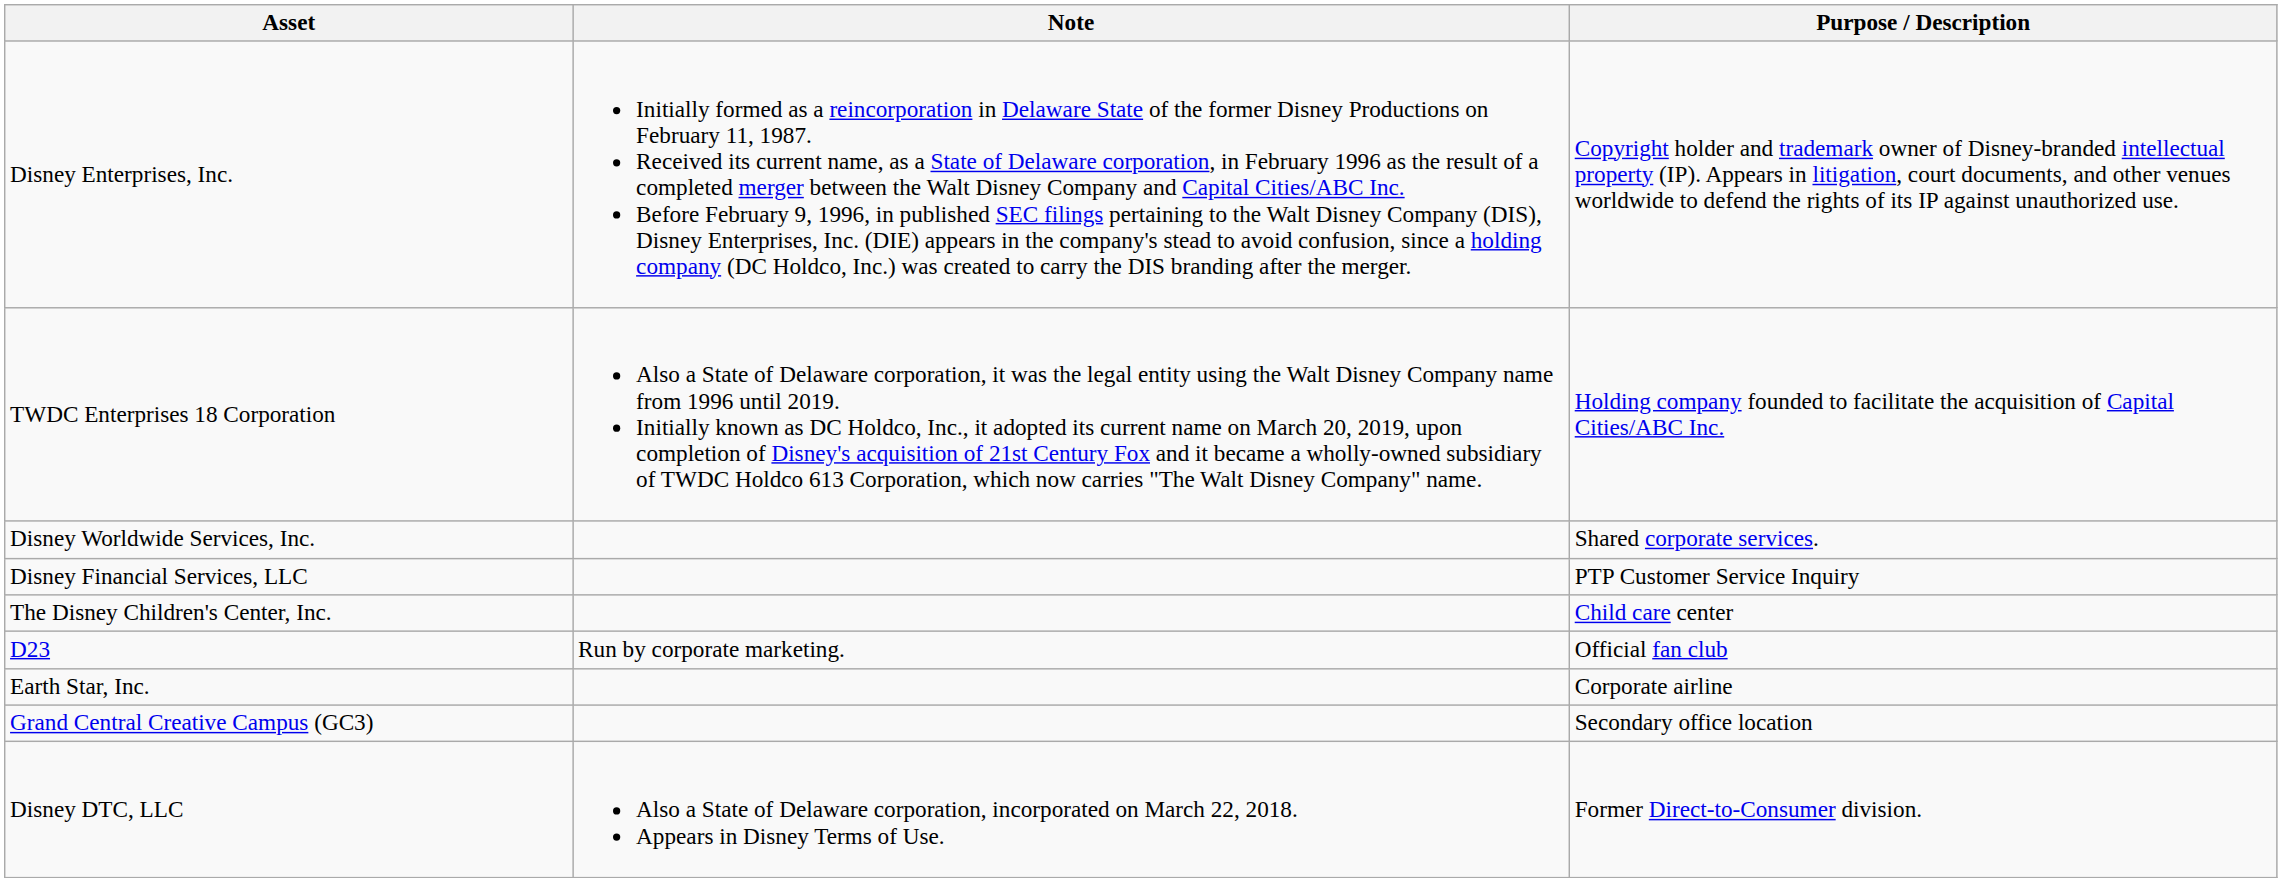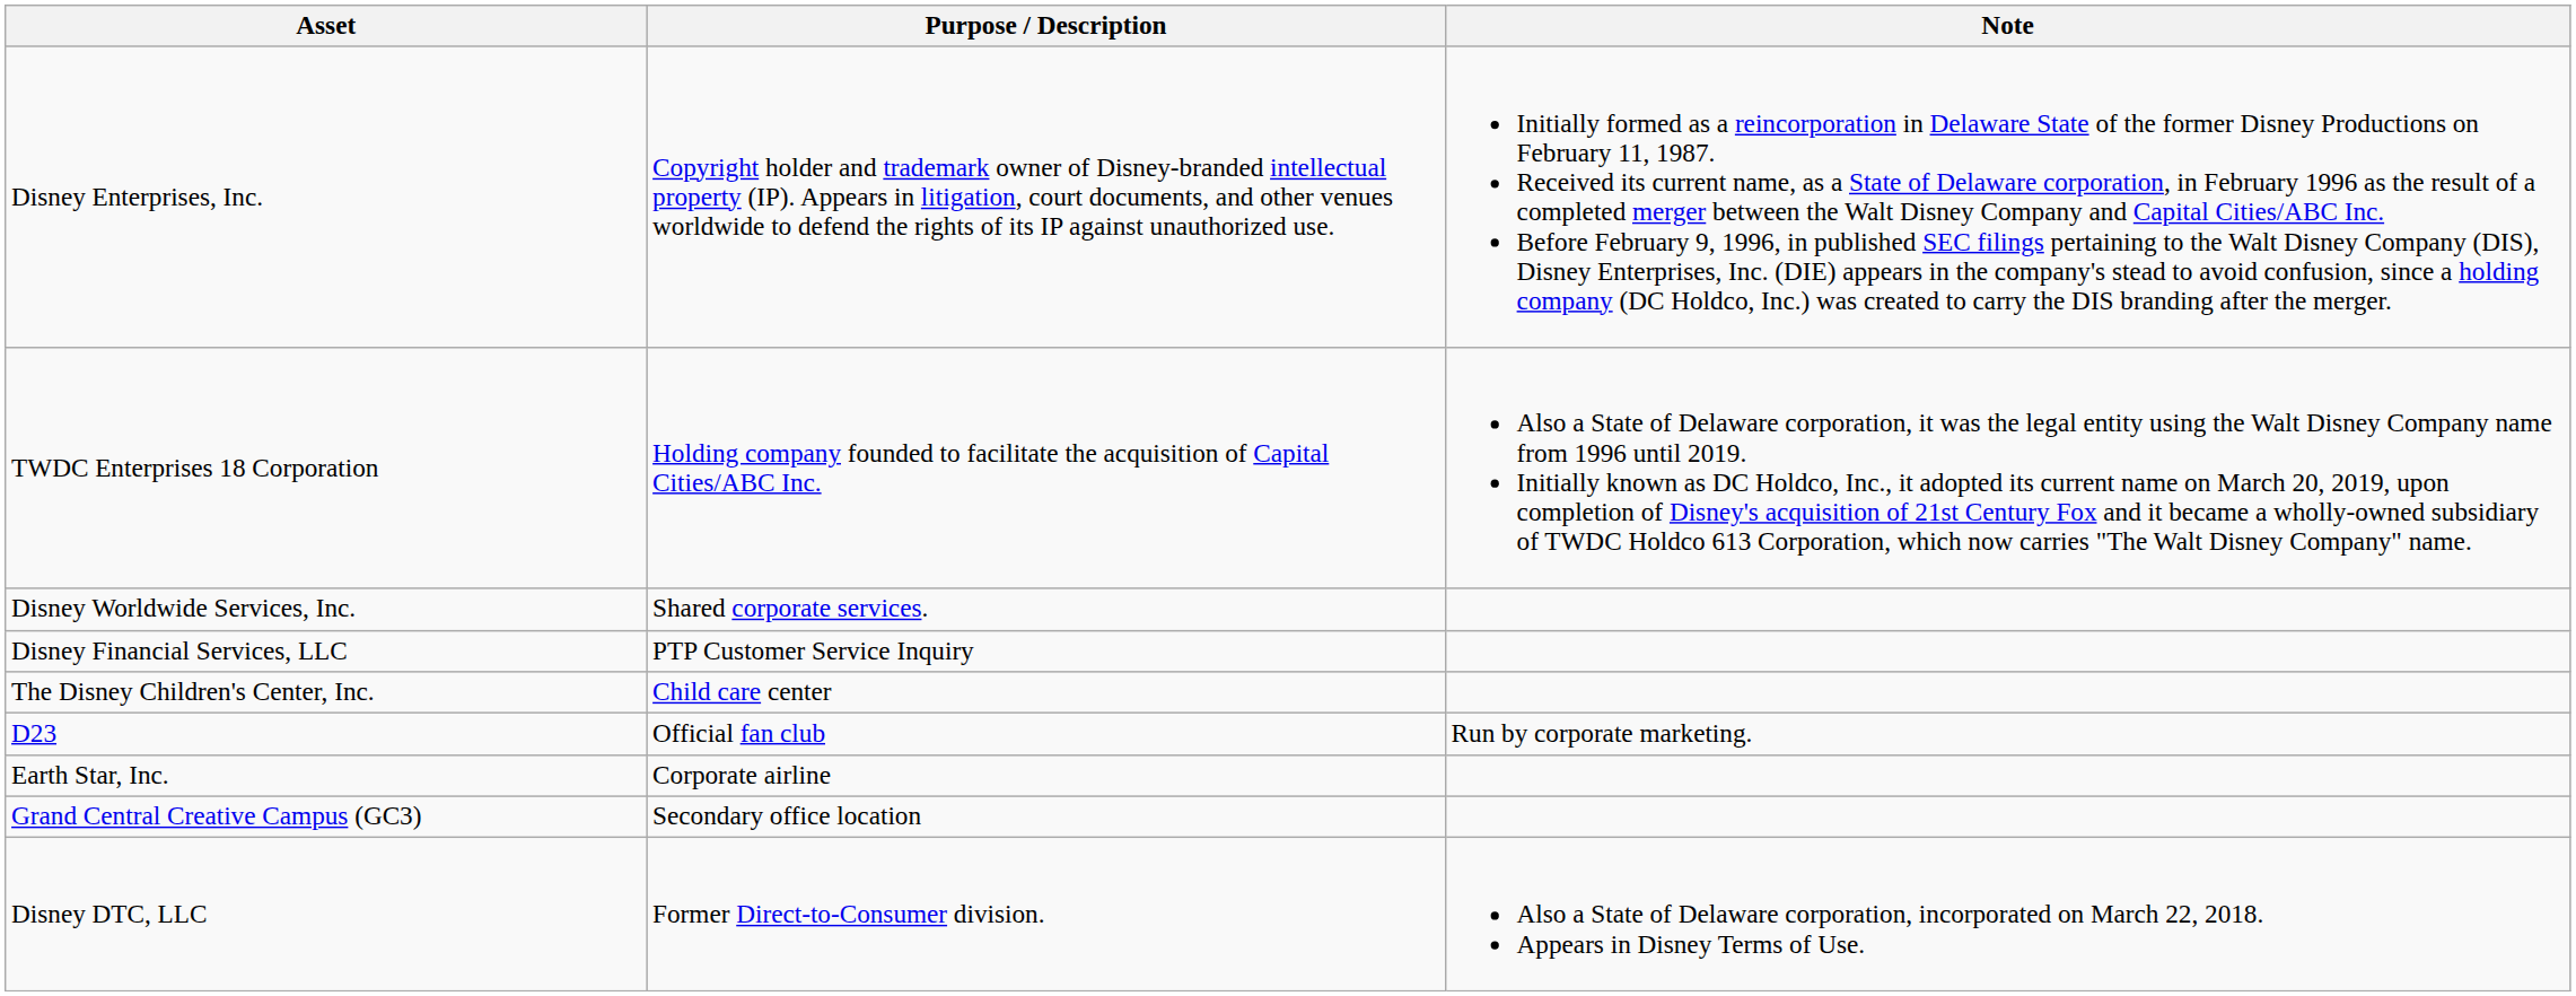 <table class="wikitable">
 <tr>
 <th style="width:25%">Asset</th>
+<th>Purpose / Description</th>
 <th>Note</th>
-<th>Purpose / Description</th>
 </tr>
 <tr>
 <td>Disney Enterprises, Inc.</td>
+<td><a href='#'>Copyright</a> holder and <a href='#'>trademark</a> owner of Disney-branded <a href='#'>intellectual property</a> (IP). Appears in <a href='#'>litigation</a>, court documents, and other venues worldwide to defend the rights of its IP against unauthorized use.</td>
 <td><br><ul><li>Initially formed as a <a href='#'>reincorporation</a> in <a href='#'>Delaware State</a> of the former Disney Productions on February 11, 1987.</li><li>Received its current name, as a <a href='#'>State of Delaware corporation</a>, in February 1996 as the result of a completed <a href='#'>merger</a> between the Walt Disney Company and <a href='#'>Capital Cities/ABC Inc.</a></li><li>Before February 9, 1996, in published <a href='#'>SEC filings</a> pertaining to the Walt Disney Company (DIS), Disney Enterprises, Inc. (DIE) appears in the company's stead to avoid confusion, since a <a href='#'>holding company</a> (DC Holdco, Inc.) was created to carry the DIS branding after the merger.</li></ul></td>
-<td><a href='#'>Copyright</a> holder and <a href='#'>trademark</a> owner of Disney-branded <a href='#'>intellectual property</a> (IP). Appears in <a href='#'>litigation</a>, court documents, and other venues worldwide to defend the rights of its IP against unauthorized use.</td>
 </tr>
 <tr>
 <td>TWDC Enterprises 18 Corporation</td>
+<td><a href='#'>Holding company</a> founded to facilitate the acquisition of <a href='#'>Capital Cities/ABC Inc.</a></td>
 <td><br><ul><li>Also a State of Delaware corporation, it was the legal entity using the Walt Disney Company name from 1996 until 2019.</li><li>Initially known as DC Holdco, Inc., it adopted its current name on March 20, 2019, upon completion of <a href='#'>Disney's acquisition of 21st Century Fox</a> and it became a wholly-owned subsidiary of TWDC Holdco 613 Corporation, which now carries "The Walt Disney Company" name.</li></ul></td>
-<td><a href='#'>Holding company</a> founded to facilitate the acquisition of <a href='#'>Capital Cities/ABC Inc.</a></td>
 </tr>
 <tr>
 <td>Disney Worldwide Services, Inc.</td>
+<td>Shared <a href='#'>corporate services</a>.</td>
 <td></td>
-<td>Shared <a href='#'>corporate services</a>.</td>
 </tr>
 <tr>
 <td>Disney Financial Services, LLC</td>
+<td>PTP Customer Service Inquiry</td>
 <td></td>
-<td>PTP Customer Service Inquiry</td>
 </tr>
 <tr>
 <td>The Disney Children's Center, Inc.</td>
+<td><a href='#'>Child care</a> center</td>
 <td></td>
-<td><a href='#'>Child care</a> center</td>
 </tr>
 <tr>
 <td><a href='#'>D23</a></td>
+<td>Official <a href='#'>fan club</a></td>
 <td>Run by corporate marketing.</td>
-<td>Official <a href='#'>fan club</a></td>
 </tr>
 <tr>
 <td>Earth Star, Inc.</td>
+<td>Corporate airline</td>
 <td></td>
-<td>Corporate airline</td>
 </tr>
 <tr>
 <td><a href='#'>Grand Central Creative Campus</a> (GC3)</td>
+<td>Secondary office location</td>
 <td></td>
-<td>Secondary office location</td>
 </tr>
 <tr>
 <td>Disney DTC, LLC</td>
+<td>Former <a href='#'>Direct-to-Consumer</a> division.</td>
 <td><br><ul><li>Also a State of Delaware corporation, incorporated on March 22, 2018.</li><li>Appears in Disney Terms of Use.</li></ul></td>
-<td>Former <a href='#'>Direct-to-Consumer</a> division.</td>
 </tr>
 </table>
